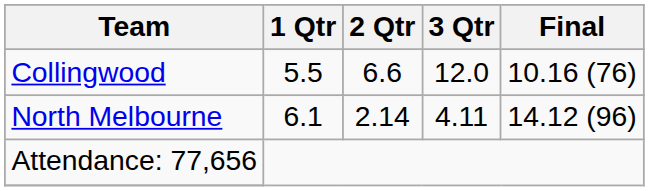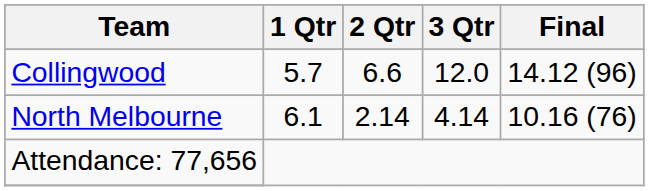 <table class="wikitable">
 <tr>
 <th>Team</th>
 <th>1 Qtr</th>
 <th>2 Qtr</th>
 <th>3 Qtr</th>
 <th>Final</th>
 </tr>
 <tr>
 <td><a href='#'>Collingwood</a></td>
-<td align=center>5.5</td>
+<td align=center>5.7</td>
 <td align=center>6.6</td>
 <td align=center>12.0</td>
-<td align=center>10.16 (76)</td>
+<td align=center>14.12 (96)</td>
 </tr>
 <tr>
 <td><a href='#'>North Melbourne</a></td>
 <td align=center>6.1</td>
 <td align=center>2.14</td>
-<td align=center>4.11</td>
-<td align=center>14.12 (96)</td>
+<td align=center>4.14</td>
+<td align=center>10.16 (76)</td>
 </tr>
 <tr>
 <td align=center>Attendance: 77,656</td>
 </tr>
 <tr>
 </tr>
 </table>
